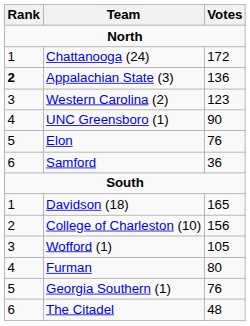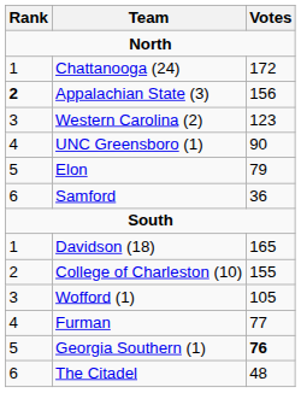 <table class=wikitable>
 <tr>
 <th>Rank</th>
 <th>Team</th>
 <th>Votes</th>
 </tr>
 <tr>
 <td colspan= "3" align= "center"><strong>North</strong></td>
 </tr>
 <tr>
 <td>1</td>
 <td><a href='#'>Chattanooga</a> (24)</td>
 <td>172</td>
 </tr>
 <tr>
 <td><strong>2</strong></td>
 <td><a href='#'>Appalachian State</a> (3)</td>
-<td>136</td>
+<td>156</td>
 </tr>
 <tr>
 <td>3</td>
 <td><a href='#'>Western Carolina</a> (2)</td>
 <td>123</td>
 </tr>
 <tr>
 <td>4</td>
 <td><a href='#'>UNC Greensboro</a> (1)</td>
 <td>90</td>
 </tr>
 <tr>
 <td>5</td>
 <td><a href='#'>Elon</a></td>
-<td>76</td>
+<td>79</td>
 </tr>
 <tr>
 <td>6</td>
 <td><a href='#'>Samford</a></td>
 <td>36</td>
 </tr>
 <tr>
 <td colspan="3" align= "center"><strong>South</strong></td>
 </tr>
 <tr>
 <td>1</td>
 <td><a href='#'>Davidson</a> (18)</td>
 <td>165</td>
 </tr>
 <tr>
 <td>2</td>
 <td><a href='#'>College of Charleston</a> (10)</td>
-<td>156</td>
+<td>155</td>
 </tr>
 <tr>
 <td>3</td>
 <td><a href='#'>Wofford</a> (1)</td>
 <td>105</td>
 </tr>
 <tr>
 <td>4</td>
 <td><a href='#'>Furman</a></td>
-<td>80</td>
+<td>77</td>
 </tr>
 <tr>
 <td>5</td>
 <td><a href='#'>Georgia Southern</a> (1)</td>
-<td>76</td>
+<td><strong>76</strong></td>
 </tr>
 <tr>
 <td>6</td>
 <td><a href='#'>The Citadel</a></td>
 <td>48</td>
 </tr>
 </table>
